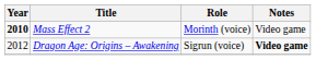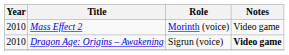 <table class="wikitable sortable">
 <tr>
 <th>Year</th>
 <th>Title</th>
 <th>Role</th>
 <th class="unsortable">Notes</th>
 </tr>
 <tr>
-<td><strong>2010</strong></td>
+<td>2010</td>
 <td><em><a href='#'>Mass Effect 2</a></em></td>
 <td><a href='#'>Morinth</a> (voice)</td>
 <td>Video game</td>
 </tr>
 <tr>
-<td>2012</td>
+<td>2010</td>
 <td><em><a href='#'>Dragon Age: Origins – Awakening</a></em></td>
 <td>Sigrun (voice)</td>
 <td><strong>Video game</strong></td>
 </tr>
 <tr>
 </tr>
 </table>
